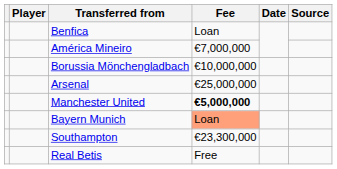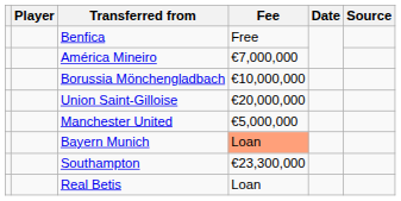 <table class="wikitable plainrowheaders sortable">
 <tr>
 <th></th>
 <th scope="col">Player</th>
 <th>Transferred from</th>
 <th style="width: 65px;">Fee</th>
 <th scope="col">Date</th>
 <th scope="col">Source</th>
 </tr>
 <tr>
 <td align="center"></td>
 <td></td>
 <td> <a href='#'>Benfica</a></td>
-<td>Loan</td>
+<td>Free</td>
 <td rowspan=2></td>
 <td></td>
 </tr>
 <tr>
 <td align=center></td>
 <td></td>
 <td> <a href='#'>América Mineiro</a></td>
 <td>€7,000,000</td>
 <td></td>
 </tr>
 <tr>
 <td align=center></td>
 <td></td>
 <td> <a href='#'>Borussia Mönchengladbach</a></td>
 <td>€10,000,000</td>
 <td></td>
 <td></td>
 </tr>
 <tr>
 <td align=center></td>
 <td></td>
-<td> <a href='#'>Arsenal</a></td>
-<td>€25,000,000</td>
+<td> <a href='#'>Union Saint-Gilloise</a></td>
+<td>€20,000,000</td>
 <td></td>
 <td></td>
 </tr>
 <tr>
 <td align=center></td>
 <td></td>
 <td> <a href='#'>Manchester United</a></td>
-<td><strong>€5,000,000</strong></td>
+<td>€5,000,000</td>
 <td></td>
 <td></td>
 </tr>
 <tr>
 <td align=center></td>
 <td></td>
 <td> <a href='#'>Bayern Munich</a></td>
 <td style="background: lightsalmon;">Loan</td>
 <td></td>
 <td></td>
 </tr>
 <tr>
 <td align=center></td>
 <td></td>
 <td> <a href='#'>Southampton</a></td>
 <td>€23,300,000</td>
 <td></td>
 <td></td>
 </tr>
 <tr>
 <td align=center></td>
 <td></td>
 <td> <a href='#'>Real Betis</a></td>
-<td>Free</td>
+<td>Loan</td>
 <td></td>
 <td></td>
 </tr>
 </table>
